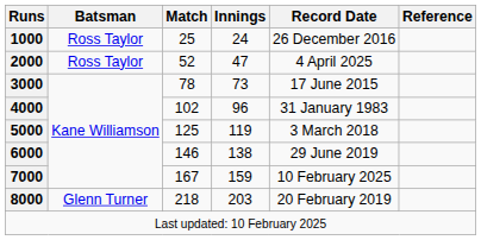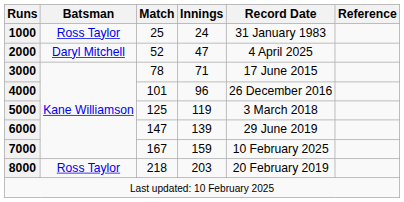 <table class="wikitable plainrowheaders sortable" style="text-align:center;">
 <tr>
 <th scope="col" style="text-align:center;">Runs</th>
 <th scope="col" style="text-align:center;">Batsman</th>
 <th scope="col" style="text-align:center;">Match</th>
 <th scope="col" style="text-align:center;">Innings</th>
 <th scope="col" style="text-align:center;">Record Date</th>
 <th scope="col">Reference</th>
 </tr>
 <tr>
 <th scope=row style=text-align:center;>1000</th>
 <td><a href='#'>Ross Taylor</a></td>
 <td>25</td>
 <td>24</td>
-<td>26 December 2016</td>
+<td>31 January 1983</td>
 <td></td>
 </tr>
 <tr>
 <th scope=row style=text-align:center;>2000</th>
-<td><a href='#'>Ross Taylor</a></td>
+<td><a href='#'>Daryl Mitchell</a></td>
 <td>52</td>
 <td>47</td>
 <td>4 April 2025</td>
 <td></td>
 </tr>
 <tr>
 <th scope=row style=text-align:center;>3000</th>
 <td rowspan="5"><a href='#'>Kane Williamson</a></td>
 <td>78</td>
-<td>73</td>
+<td>71</td>
 <td>17 June 2015</td>
 <td></td>
 </tr>
 <tr>
 <th scope=row style=text-align:center;>4000</th>
-<td>102</td>
+<td>101</td>
 <td>96</td>
-<td>31 January 1983</td>
+<td>26 December 2016</td>
 <td></td>
 </tr>
 <tr>
 <th scope=row style=text-align:center;>5000</th>
 <td>125</td>
 <td>119</td>
 <td>3 March 2018</td>
 <td></td>
 </tr>
 <tr>
 <th scope=row style=text-align:center;>6000</th>
-<td>146</td>
-<td>138</td>
+<td>147</td>
+<td>139</td>
 <td>29 June 2019 </td>
 <td></td>
 </tr>
 <tr>
 <th scope=row style=text-align:center;>7000</th>
 <td>167</td>
 <td>159</td>
 <td>10 February 2025</td>
 <td></td>
 </tr>
 <tr>
 <th scope=row style=text-align:center;>8000</th>
-<td><a href='#'>Glenn Turner</a></td>
+<td><a href='#'>Ross Taylor</a></td>
 <td>218</td>
 <td>203</td>
 <td>20 February 2019</td>
 <td></td>
 </tr>
 <tr>
 <td colspan=6><small>Last updated: 10 February 2025</small></td>
 </tr>
 </table>
